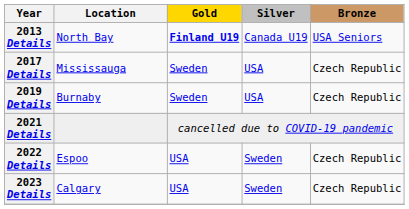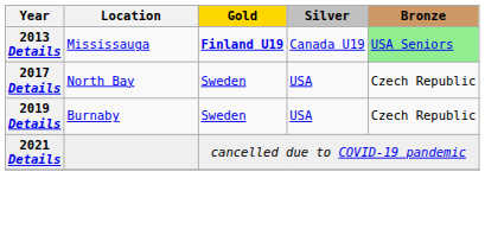 <table class="wikitable" style="text-align:left; font-size:90%">
 <tr>
 <th>Year</th>
 <th width=120>Location</th>
 <th style="background:gold; text-align:center";>Gold</th>
 <th style="background:silver">Silver</th>
 <th style="background:#cc9966">Bronze</th>
 </tr>
 <tr>
 <th>2013 <br> <em><a href='#'>Details</a></em></th>
-<td> <a href='#'>North Bay</a></td>
+<td> <a href='#'>Mississauga</a></td>
 <td><strong> <a href='#'>Finland U19</a></strong></td>
 <td> <a href='#'>Canada U19</a></td>
-<td> <a href='#'>USA Seniors</a></td>
+<td style="background: lightgreen;"> <a href='#'>USA Seniors</a></td>
 </tr>
 <tr>
 <th>2017 <br> <em><a href='#'>Details</a></em></th>
-<td> <a href='#'>Mississauga</a></td>
+<td> <a href='#'>North Bay</a></td>
 <td> <a href='#'>Sweden</a></td>
 <td> <a href='#'>USA</a></td>
 <td> Czech Republic</td>
 </tr>
 <tr>
 <th>2019 <br> <em><a href='#'>Details</a></em></th>
 <td> <a href='#'>Burnaby</a></td>
 <td> <a href='#'>Sweden</a></td>
 <td> <a href='#'>USA</a></td>
 <td> Czech Republic</td>
 </tr>
 <tr>
 <th style="background:#eeee">2021 <br> <em><a href='#'>Details</a></em></th>
 <td style="background:#eeee"></td>
 <td style="background:#eeee" align=center colspan=3><em>cancelled due to <a href='#'>COVID-19 pandemic</a></em></td>
 </tr>
 <tr>
-<th>2022 <br> <em><a href='#'>Details</a></em></th>
-<td> <a href='#'>Espoo</a></td>
-<td> <a href='#'>USA</a></td>
-<td> <a href='#'>Sweden</a></td>
-<td> Czech Republic</td>
-</tr>
-<tr>
-<th>2023 <br> <em><a href='#'>Details</a></em></th>
-<td> <a href='#'>Calgary</a></td>
-<td> <a href='#'>USA</a></td>
-<td> <a href='#'>Sweden</a></td>
-<td> Czech Republic</td>
-</tr>
-<tr>
 </tr>
 </table>
